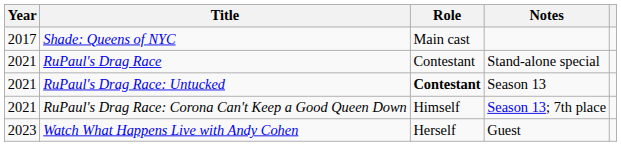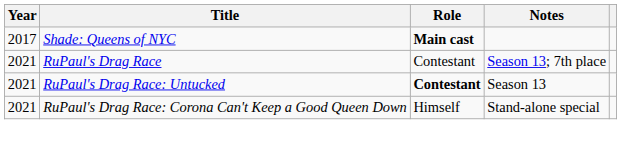 <table class="wikitable">
 <tr>
 <th>Year</th>
 <th>Title</th>
 <th>Role</th>
 <th>Notes</th>
 <th style="text-align: center;" class="unsortable"></th>
 </tr>
 <tr>
 <td>2017</td>
 <td><em><a href='#'>Shade: Queens of NYC</a></em></td>
-<td>Main cast</td>
+<td><strong>Main cast</strong></td>
 <td></td>
 <td></td>
 </tr>
 <tr>
 <td>2021</td>
 <td><em><a href='#'>RuPaul's Drag Race</a></em></td>
 <td>Contestant</td>
-<td>Stand-alone special</td>
+<td><a href='#'>Season 13</a>; 7th place</td>
 <td></td>
 </tr>
 <tr>
 <td>2021</td>
 <td><em><a href='#'>RuPaul's Drag Race: Untucked</a></em></td>
 <td><strong>Contestant</strong></td>
 <td>Season 13</td>
 <td></td>
 </tr>
 <tr>
 <td>2021</td>
 <td><em>RuPaul's Drag Race: Corona Can't Keep a Good Queen Down</em></td>
 <td>Himself</td>
-<td><a href='#'>Season 13</a>; 7th place</td>
-<td></td>
-</tr>
-<tr>
-<td>2023</td>
-<td><em><a href='#'>Watch What Happens Live with Andy Cohen</a></em></td>
-<td>Herself</td>
-<td>Guest</td>
+<td>Stand-alone special</td>
 <td></td>
 </tr>
 </table>
